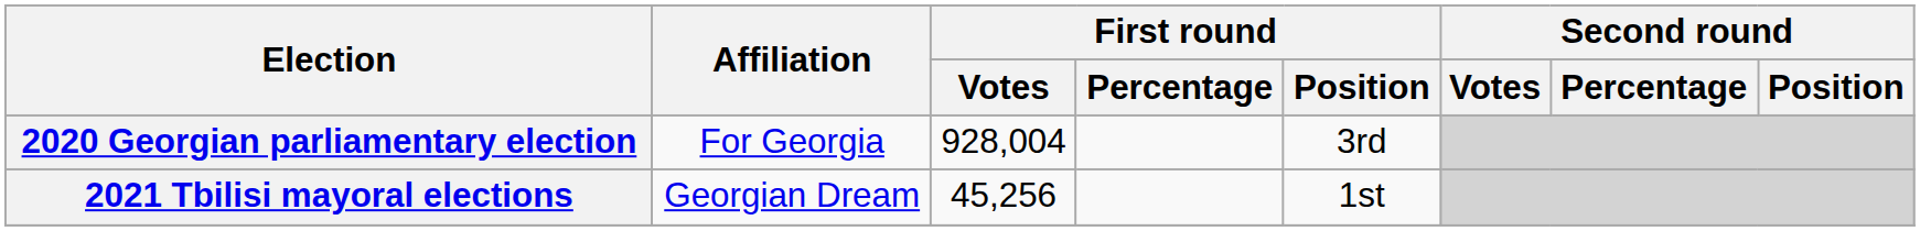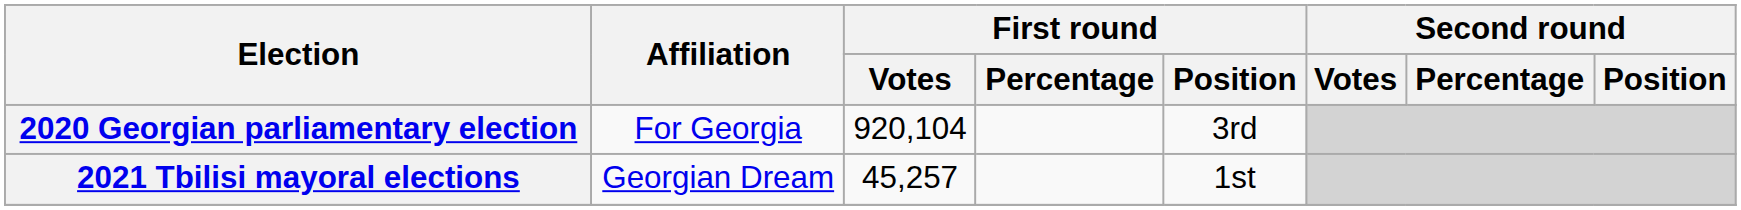 <table class=wikitable width=100%>
 <tr>
 <th rowspan=2>Election</th>
 <th rowspan=2>Affiliation</th>
 <th colspan=3>First round</th>
 <th colspan=3>Second round</th>
 </tr>
 <tr>
 <th>Votes</th>
 <th>Percentage</th>
 <th>Position</th>
 <th>Votes</th>
 <th>Percentage</th>
 <th>Position</th>
 </tr>
 <tr align=center>
 <th><a href='#'>2020 Georgian parliamentary election</a></th>
 <td><a href='#'>For Georgia</a></td>
-<td>928,004</td>
+<td>920,104</td>
 <td></td>
 <td>3rd</td>
 <td bgcolor=lightgrey colspan=3></td>
 </tr>
 <tr align=center>
 <th><a href='#'>2021 Tbilisi mayoral elections</a></th>
 <td><a href='#'>Georgian Dream</a></td>
-<td>45,256</td>
+<td>45,257</td>
 <td></td>
 <td>1st</td>
 <td bgcolor=lightgrey colspan=3></td>
 </tr>
 <tr>
 </tr>
 </table>
